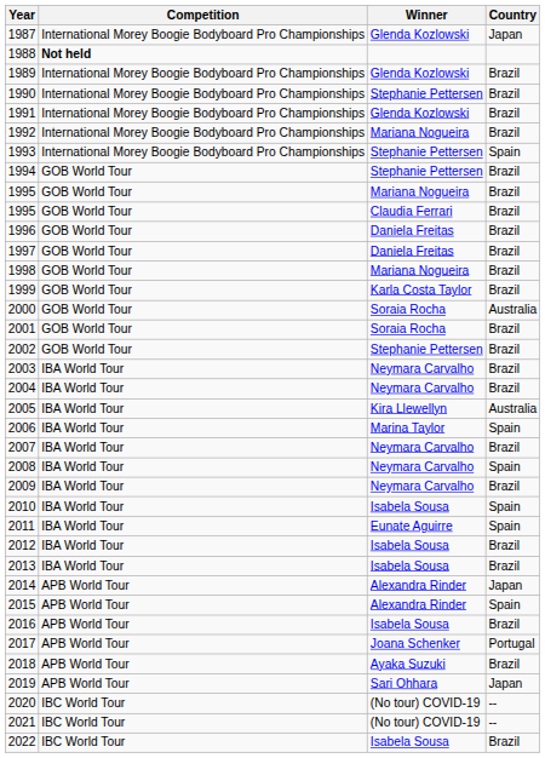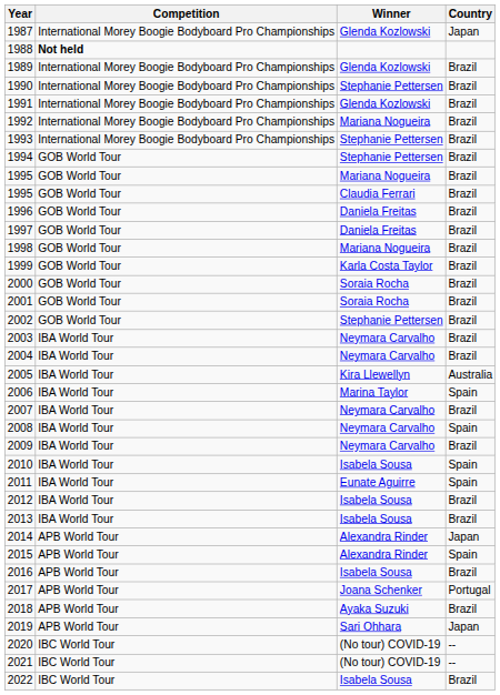 <table class="wikitable sortable" border="1">
 <tr>
 <th>Year</th>
 <th>Competition</th>
 <th>Winner</th>
 <th>Country</th>
 </tr>
 <tr>
 <td>1987</td>
 <td>International Morey Boogie Bodyboard Pro Championships</td>
 <td><a href='#'>Glenda Kozlowski</a></td>
 <td>Japan</td>
 </tr>
 <tr>
 <td>1988</td>
 <td><strong>Not held</strong></td>
 <td></td>
 <td></td>
 </tr>
 <tr>
 <td>1989</td>
 <td>International Morey Boogie Bodyboard Pro Championships</td>
 <td><a href='#'>Glenda Kozlowski</a></td>
 <td>Brazil</td>
 </tr>
 <tr>
 <td>1990</td>
 <td>International Morey Boogie Bodyboard Pro Championships</td>
 <td><a href='#'>Stephanie Pettersen</a></td>
 <td>Brazil</td>
 </tr>
 <tr>
 <td>1991</td>
 <td>International Morey Boogie Bodyboard Pro Championships</td>
 <td><a href='#'>Glenda Kozlowski</a></td>
 <td>Brazil</td>
 </tr>
 <tr>
 <td>1992</td>
 <td>International Morey Boogie Bodyboard Pro Championships</td>
 <td><a href='#'>Mariana Nogueira</a></td>
 <td>Brazil</td>
 </tr>
 <tr>
 <td>1993</td>
 <td>International Morey Boogie Bodyboard Pro Championships</td>
 <td><a href='#'>Stephanie Pettersen</a></td>
-<td>Spain</td>
+<td>Brazil</td>
 </tr>
 <tr>
 <td>1994</td>
 <td>GOB World Tour</td>
 <td><a href='#'>Stephanie Pettersen</a></td>
 <td>Brazil</td>
 </tr>
 <tr>
 <td>1995</td>
 <td>GOB World Tour</td>
 <td><a href='#'>Mariana Nogueira</a></td>
 <td>Brazil</td>
 </tr>
 <tr>
 <td>1995</td>
 <td>GOB World Tour</td>
 <td><a href='#'>Claudia Ferrari</a></td>
 <td>Brazil</td>
 </tr>
 <tr>
 <td>1996</td>
 <td>GOB World Tour</td>
 <td><a href='#'>Daniela Freitas</a></td>
 <td>Brazil</td>
 </tr>
 <tr>
 <td>1997</td>
 <td>GOB World Tour</td>
 <td><a href='#'>Daniela Freitas</a></td>
 <td>Brazil</td>
 </tr>
 <tr>
 <td>1998</td>
 <td>GOB World Tour</td>
 <td><a href='#'>Mariana Nogueira</a></td>
 <td>Brazil</td>
 </tr>
 <tr>
 <td>1999</td>
 <td>GOB World Tour</td>
 <td><a href='#'>Karla Costa Taylor</a></td>
 <td>Brazil</td>
 </tr>
 <tr>
 <td>2000</td>
 <td>GOB World Tour</td>
 <td><a href='#'>Soraia Rocha</a></td>
-<td>Australia</td>
+<td>Brazil</td>
 </tr>
 <tr>
 <td>2001</td>
 <td>GOB World Tour</td>
 <td><a href='#'>Soraia Rocha</a></td>
 <td>Brazil</td>
 </tr>
 <tr>
 <td>2002</td>
 <td>GOB World Tour</td>
 <td><a href='#'>Stephanie Pettersen</a></td>
 <td>Brazil</td>
 </tr>
 <tr>
 <td>2003</td>
 <td>IBA World Tour</td>
 <td><a href='#'>Neymara Carvalho</a></td>
 <td>Brazil</td>
 </tr>
 <tr>
 <td>2004</td>
 <td>IBA World Tour</td>
 <td><a href='#'>Neymara Carvalho</a></td>
 <td>Brazil</td>
 </tr>
 <tr>
 <td>2005</td>
 <td>IBA World Tour</td>
 <td><a href='#'>Kira Llewellyn</a></td>
 <td>Australia</td>
 </tr>
 <tr>
 <td>2006</td>
 <td>IBA World Tour</td>
 <td><a href='#'>Marina Taylor</a></td>
 <td>Spain</td>
 </tr>
 <tr>
 <td>2007</td>
 <td>IBA World Tour</td>
 <td><a href='#'>Neymara Carvalho</a></td>
 <td>Brazil</td>
 </tr>
 <tr>
 <td>2008</td>
 <td>IBA World Tour</td>
 <td><a href='#'>Neymara Carvalho</a></td>
 <td>Spain</td>
 </tr>
 <tr>
 <td>2009</td>
 <td>IBA World Tour</td>
 <td><a href='#'>Neymara Carvalho</a></td>
 <td>Brazil</td>
 </tr>
 <tr>
 <td>2010</td>
 <td>IBA World Tour</td>
 <td><a href='#'>Isabela Sousa</a></td>
 <td>Spain</td>
 </tr>
 <tr>
 <td>2011</td>
 <td>IBA World Tour</td>
 <td><a href='#'>Eunate Aguirre</a></td>
 <td>Spain</td>
 </tr>
 <tr>
 <td>2012</td>
 <td>IBA World Tour</td>
 <td><a href='#'>Isabela Sousa</a></td>
 <td>Brazil</td>
 </tr>
 <tr>
 <td>2013</td>
 <td>IBA World Tour</td>
 <td><a href='#'>Isabela Sousa</a></td>
 <td>Brazil</td>
 </tr>
 <tr>
 <td>2014</td>
 <td>APB World Tour</td>
 <td><a href='#'>Alexandra Rinder</a></td>
 <td>Japan</td>
 </tr>
 <tr>
 <td>2015</td>
 <td>APB World Tour</td>
 <td><a href='#'>Alexandra Rinder</a></td>
 <td>Spain</td>
 </tr>
 <tr>
 <td>2016</td>
 <td>APB World Tour</td>
 <td><a href='#'>Isabela Sousa</a></td>
 <td>Brazil</td>
 </tr>
 <tr>
 <td>2017</td>
 <td>APB World Tour</td>
 <td><a href='#'>Joana Schenker</a></td>
 <td>Portugal</td>
 </tr>
 <tr>
 <td>2018</td>
 <td>APB World Tour</td>
 <td><a href='#'>Ayaka Suzuki</a></td>
 <td>Brazil</td>
 </tr>
 <tr>
 <td>2019</td>
 <td>APB World Tour</td>
 <td><a href='#'>Sari Ohhara</a></td>
 <td>Japan</td>
 </tr>
 <tr>
 <td>2020</td>
 <td>IBC World Tour</td>
 <td>(No tour) COVID-19</td>
 <td>--</td>
 </tr>
 <tr>
 <td>2021</td>
 <td>IBC World Tour</td>
 <td>(No tour) COVID-19</td>
 <td>--</td>
 </tr>
 <tr>
 <td>2022</td>
 <td>IBC World Tour</td>
 <td><a href='#'>Isabela Sousa</a></td>
 <td>Brazil</td>
 </tr>
 </table>
